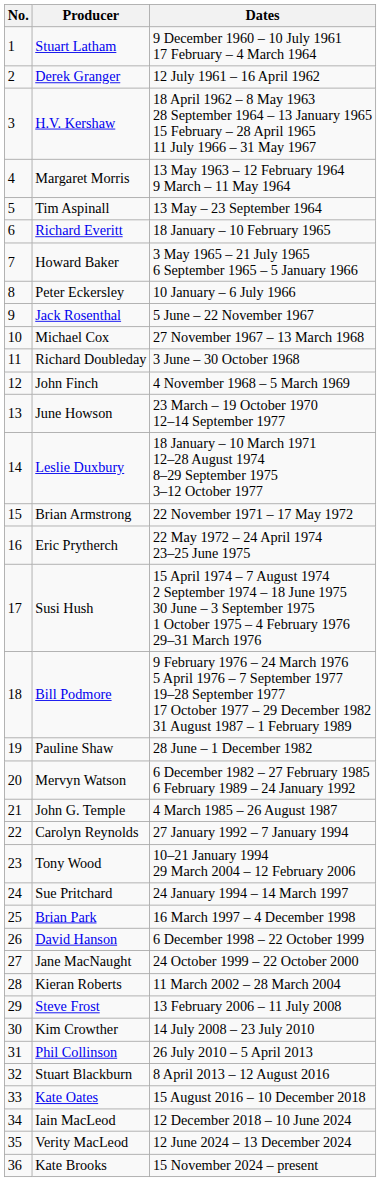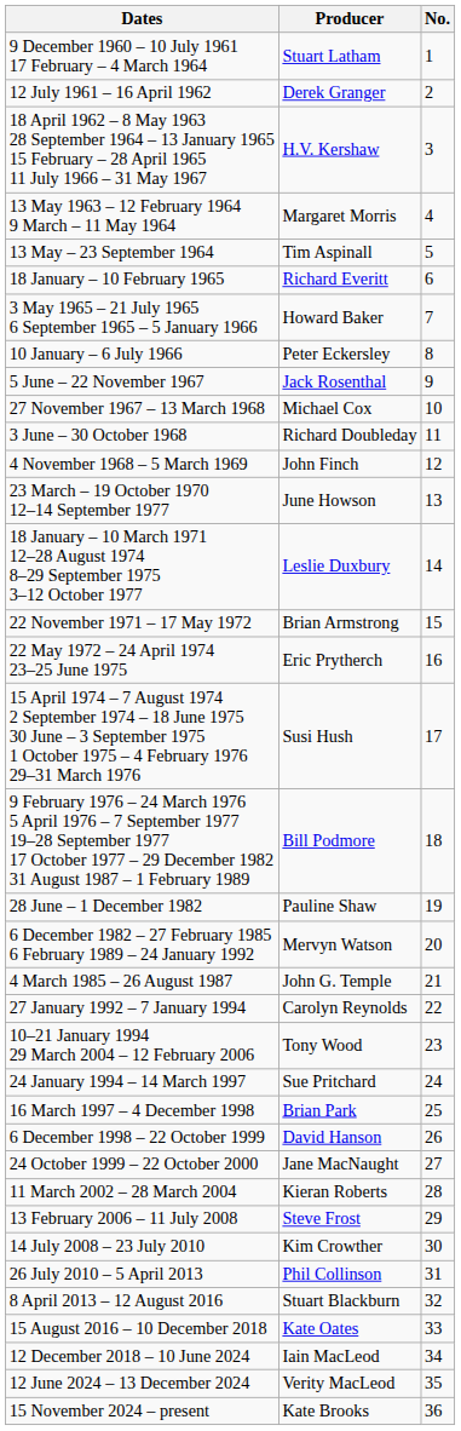 <table class="wikitable">
 <tr>
+<th>Dates</th>
+<th>Producer</th>
 <th>No.</th>
-<th>Producer</th>
-<th>Dates</th>
 </tr>
 <tr>
+<td>9 December 1960 – 10 July 1961<br> 17 February  – 4 March 1964</td>
+<td><a href='#'>Stuart Latham</a></td>
 <td>1</td>
-<td><a href='#'>Stuart Latham</a></td>
-<td>9 December 1960 – 10 July 1961<br> 17 February  – 4 March 1964</td>
 </tr>
 <tr>
+<td>12 July 1961 – 16 April 1962</td>
+<td><a href='#'>Derek Granger</a></td>
 <td>2</td>
-<td><a href='#'>Derek Granger</a></td>
-<td>12 July 1961 – 16 April 1962</td>
 </tr>
 <tr>
+<td>18 April 1962 – 8 May 1963<br> 28 September 1964 – 13 January 1965<br> 15 February – 28 April 1965<br> 11 July 1966 – 31 May 1967</td>
+<td><a href='#'>H.V. Kershaw</a></td>
 <td>3</td>
-<td><a href='#'>H.V. Kershaw</a></td>
-<td>18 April 1962 – 8 May 1963<br> 28 September 1964 – 13 January 1965<br> 15 February – 28 April 1965<br> 11 July 1966 – 31 May 1967</td>
 </tr>
 <tr>
+<td>13 May 1963 – 12 February 1964<br> 9 March – 11 May 1964</td>
+<td>Margaret Morris</td>
 <td>4</td>
-<td>Margaret Morris</td>
-<td>13 May 1963 – 12 February 1964<br> 9 March – 11 May 1964</td>
 </tr>
 <tr>
+<td>13 May – 23 September 1964</td>
+<td>Tim Aspinall</td>
 <td>5</td>
-<td>Tim Aspinall</td>
-<td>13 May – 23 September 1964</td>
 </tr>
 <tr>
+<td>18 January – 10 February 1965</td>
+<td><a href='#'>Richard Everitt</a></td>
 <td>6</td>
-<td><a href='#'>Richard Everitt</a></td>
-<td>18 January – 10 February 1965</td>
 </tr>
 <tr>
+<td>3 May 1965 – 21 July 1965<br> 6 September 1965 – 5 January 1966</td>
+<td>Howard Baker</td>
 <td>7</td>
-<td>Howard Baker</td>
-<td>3 May 1965 – 21 July 1965<br> 6 September 1965 – 5 January 1966</td>
 </tr>
 <tr>
+<td>10 January – 6 July 1966</td>
+<td>Peter Eckersley</td>
 <td>8</td>
-<td>Peter Eckersley</td>
-<td>10 January – 6 July 1966</td>
 </tr>
 <tr>
+<td>5 June – 22 November 1967</td>
+<td><a href='#'>Jack Rosenthal</a></td>
 <td>9</td>
-<td><a href='#'>Jack Rosenthal</a></td>
-<td>5 June – 22 November 1967</td>
 </tr>
 <tr>
+<td>27 November 1967 – 13 March 1968</td>
+<td>Michael Cox</td>
 <td>10</td>
-<td>Michael Cox</td>
-<td>27 November 1967 – 13 March 1968</td>
 </tr>
 <tr>
+<td>3 June – 30 October 1968</td>
+<td>Richard Doubleday</td>
 <td>11</td>
-<td>Richard Doubleday</td>
-<td>3 June – 30 October 1968</td>
 </tr>
 <tr>
+<td>4 November 1968 – 5 March 1969</td>
+<td>John Finch</td>
 <td>12</td>
-<td>John Finch</td>
-<td>4 November 1968 – 5 March 1969</td>
 </tr>
 <tr>
+<td>23 March – 19 October 1970<br>12–14 September 1977</td>
+<td>June Howson</td>
 <td>13</td>
-<td>June Howson</td>
-<td>23 March – 19 October 1970<br>12–14 September 1977</td>
 </tr>
 <tr>
+<td>18 January –  10 March 1971<br> 12–28 August 1974<br>8–29 September 1975<br>3–12 October 1977</td>
+<td><a href='#'>Leslie Duxbury</a></td>
 <td>14</td>
-<td><a href='#'>Leslie Duxbury</a></td>
-<td>18 January –  10 March 1971<br> 12–28 August 1974<br>8–29 September 1975<br>3–12 October 1977</td>
 </tr>
 <tr>
+<td>22 November 1971 – 17 May 1972</td>
+<td>Brian Armstrong</td>
 <td>15</td>
-<td>Brian Armstrong</td>
-<td>22 November 1971 – 17 May 1972</td>
 </tr>
 <tr>
+<td>22 May 1972 – 24 April 1974<br> 23–25 June 1975</td>
+<td>Eric Prytherch</td>
 <td>16</td>
-<td>Eric Prytherch</td>
-<td>22 May 1972 – 24 April 1974<br> 23–25 June 1975</td>
 </tr>
 <tr>
+<td>15 April 1974 – 7 August 1974<br> 2 September 1974 – 18 June 1975<br> 30 June – 3 September 1975<br> 1 October 1975 – 4 February 1976<br> 29–31 March 1976</td>
+<td>Susi Hush</td>
 <td>17</td>
-<td>Susi Hush</td>
-<td>15 April 1974 – 7 August 1974<br> 2 September 1974 – 18 June 1975<br> 30 June – 3 September 1975<br> 1 October 1975 – 4 February 1976<br> 29–31 March 1976</td>
 </tr>
 <tr>
+<td>9 February 1976 – 24 March 1976<br> 5 April 1976 – 7 September 1977<br>19–28 September 1977<br>17 October 1977 – 29 December 1982<br>31 August 1987 – 1 February 1989</td>
+<td><a href='#'>Bill Podmore</a></td>
 <td>18</td>
-<td><a href='#'>Bill Podmore</a></td>
-<td>9 February 1976 – 24 March 1976<br> 5 April 1976 – 7 September 1977<br>19–28 September 1977<br>17 October 1977 – 29 December 1982<br>31 August 1987 – 1 February 1989</td>
 </tr>
 <tr>
+<td>28 June – 1 December 1982</td>
+<td>Pauline Shaw</td>
 <td>19</td>
-<td>Pauline Shaw</td>
-<td>28 June – 1 December 1982</td>
 </tr>
 <tr>
+<td>6 December 1982 – 27 February 1985<br>6 February 1989 – 24 January 1992</td>
+<td>Mervyn Watson</td>
 <td>20</td>
-<td>Mervyn Watson</td>
-<td>6 December 1982 – 27 February 1985<br>6 February 1989 – 24 January 1992</td>
 </tr>
 <tr>
+<td>4 March 1985 – 26 August 1987</td>
+<td>John G. Temple</td>
 <td>21</td>
-<td>John G. Temple</td>
-<td>4 March 1985 – 26 August 1987</td>
 </tr>
 <tr>
+<td>27 January 1992 – 7 January 1994</td>
+<td>Carolyn Reynolds</td>
 <td>22</td>
-<td>Carolyn Reynolds</td>
-<td>27 January 1992 – 7 January 1994</td>
 </tr>
 <tr>
+<td>10–21 January 1994<br>29 March 2004 – 12 February 2006</td>
+<td>Tony Wood</td>
 <td>23</td>
-<td>Tony Wood</td>
-<td>10–21 January 1994<br>29 March 2004 – 12 February 2006</td>
 </tr>
 <tr>
+<td>24 January 1994 – 14 March 1997</td>
+<td>Sue Pritchard</td>
 <td>24</td>
-<td>Sue Pritchard</td>
-<td>24 January 1994 – 14 March 1997</td>
 </tr>
 <tr>
+<td>16 March 1997 – 4 December 1998</td>
+<td><a href='#'>Brian Park</a></td>
 <td>25</td>
-<td><a href='#'>Brian Park</a></td>
-<td>16 March 1997 – 4 December 1998</td>
 </tr>
 <tr>
+<td>6 December 1998 – 22 October 1999</td>
+<td><a href='#'>David Hanson</a></td>
 <td>26</td>
-<td><a href='#'>David Hanson</a></td>
-<td>6 December 1998 – 22 October 1999</td>
 </tr>
 <tr>
+<td>24 October 1999 – 22 October 2000</td>
+<td>Jane MacNaught</td>
 <td>27</td>
-<td>Jane MacNaught</td>
-<td>24 October 1999 – 22 October 2000</td>
 </tr>
 <tr>
+<td>11 March 2002 – 28 March 2004</td>
+<td>Kieran Roberts</td>
 <td>28</td>
-<td>Kieran Roberts</td>
-<td>11 March 2002 – 28 March 2004</td>
 </tr>
 <tr>
+<td>13 February 2006 – 11 July 2008</td>
+<td><a href='#'>Steve Frost</a></td>
 <td>29</td>
-<td><a href='#'>Steve Frost</a></td>
-<td>13 February 2006 – 11 July 2008</td>
 </tr>
 <tr>
+<td>14 July 2008 – 23 July 2010</td>
+<td>Kim Crowther</td>
 <td>30</td>
-<td>Kim Crowther</td>
-<td>14 July 2008 – 23 July 2010</td>
 </tr>
 <tr>
+<td>26 July 2010 – 5 April 2013</td>
+<td><a href='#'>Phil Collinson</a></td>
 <td>31</td>
-<td><a href='#'>Phil Collinson</a></td>
-<td>26 July 2010 – 5 April 2013</td>
 </tr>
 <tr>
+<td>8 April 2013 – 12 August 2016</td>
+<td>Stuart Blackburn</td>
 <td>32</td>
-<td>Stuart Blackburn</td>
-<td>8 April 2013 – 12 August 2016</td>
 </tr>
 <tr>
+<td>15 August 2016 – 10 December 2018</td>
+<td><a href='#'>Kate Oates</a></td>
 <td>33</td>
-<td><a href='#'>Kate Oates</a></td>
-<td>15 August 2016 – 10 December 2018</td>
 </tr>
 <tr>
+<td>12 December 2018 – 10 June 2024</td>
+<td>Iain MacLeod</td>
 <td>34</td>
-<td>Iain MacLeod</td>
-<td>12 December 2018 – 10 June 2024</td>
 </tr>
 <tr>
+<td>12 June 2024 – 13 December 2024</td>
+<td>Verity MacLeod </td>
 <td>35</td>
-<td>Verity MacLeod </td>
-<td>12 June 2024 – 13 December 2024</td>
 </tr>
 <tr>
+<td>15 November 2024 – present</td>
+<td>Kate Brooks</td>
 <td>36</td>
-<td>Kate Brooks</td>
-<td>15 November 2024 – present</td>
 </tr>
 </table>
